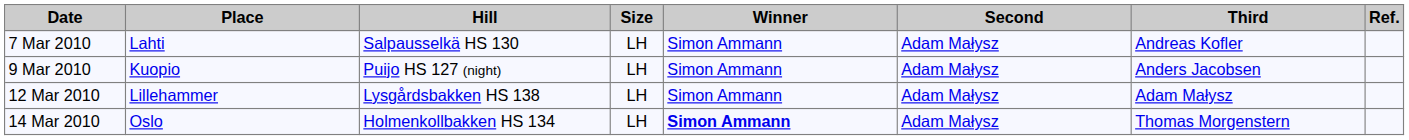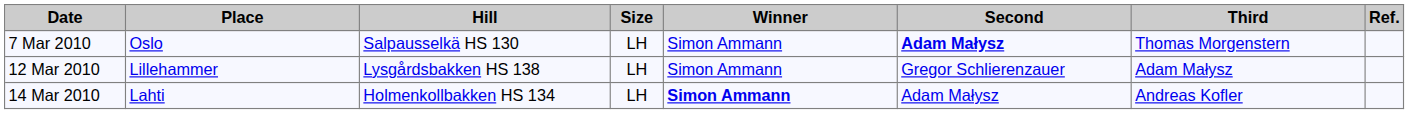 <table cellpadding="3" cellspacing="0" border="1" style="background:#f7f8ff; font-size:90%; border:gray solid 1px; border-collapse:collapse;">
 <tr style="background:#ccc; text-align:center;">
 <th width="100">Date</th>
 <th width="200">Place</th>
 <th width="215">Hill</th>
 <th width="40">Size</th>
 <th width="200">Winner</th>
 <th width="200">Second</th>
 <th width="200">Third</th>
 <th width="10">Ref.</th>
 </tr>
 <tr>
 <td>7 Mar 2010</td>
-<td> <a href='#'>Lahti</a></td>
+<td> <a href='#'>Oslo</a></td>
 <td><a href='#'>Salpausselkä</a> HS 130</td>
 <td align=center>LH</td>
 <td> <a href='#'>Simon Ammann</a></td>
-<td> <a href='#'>Adam Małysz</a></td>
-<td> <a href='#'>Andreas Kofler</a></td>
-<td></td>
-</tr>
-<tr>
-<td>9 Mar 2010</td>
-<td> <a href='#'>Kuopio</a></td>
-<td><a href='#'>Puijo</a> HS 127 <small>(night)</small></td>
-<td align=center>LH</td>
-<td> <a href='#'>Simon Ammann</a></td>
-<td> <a href='#'>Adam Małysz</a></td>
-<td> <a href='#'>Anders Jacobsen</a></td>
+<td><strong> <a href='#'>Adam Małysz</a></strong></td>
+<td> <a href='#'>Thomas Morgenstern</a></td>
 <td></td>
 </tr>
 <tr>
 <td>12 Mar 2010</td>
 <td> <a href='#'>Lillehammer</a></td>
 <td><a href='#'>Lysgårdsbakken</a> HS 138</td>
 <td align=center>LH</td>
 <td> <a href='#'>Simon Ammann</a></td>
-<td> <a href='#'>Adam Małysz</a></td>
+<td> <a href='#'>Gregor Schlierenzauer</a></td>
 <td> <a href='#'>Adam Małysz</a></td>
 <td></td>
 </tr>
 <tr>
 <td>14 Mar 2010</td>
-<td> <a href='#'>Oslo</a></td>
+<td> <a href='#'>Lahti</a></td>
 <td><a href='#'>Holmenkollbakken</a> HS 134</td>
 <td align=center>LH</td>
 <td><strong> <a href='#'>Simon Ammann</a></strong></td>
 <td> <a href='#'>Adam Małysz</a></td>
-<td> <a href='#'>Thomas Morgenstern</a></td>
+<td> <a href='#'>Andreas Kofler</a></td>
 <td></td>
 </tr>
 </table>
